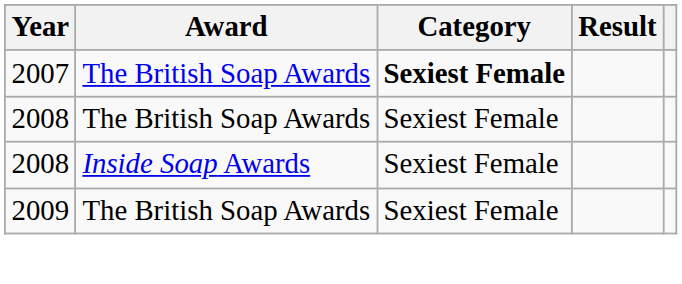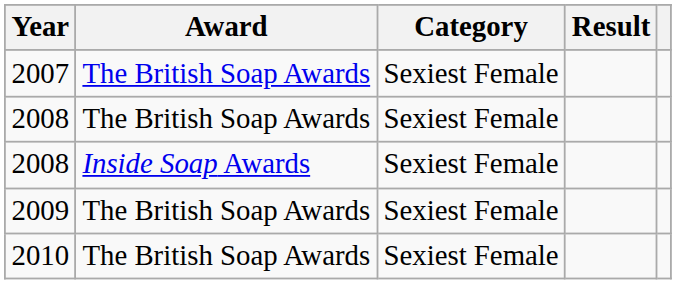 <table class="wikitable sortable">
 <tr>
 <th>Year</th>
 <th>Award</th>
 <th>Category</th>
 <th>Result</th>
 <th scope=col class=unsortable></th>
 </tr>
 <tr>
 <td>2007</td>
 <td><a href='#'>The British Soap Awards</a></td>
-<td><strong>Sexiest Female</strong></td>
+<td>Sexiest Female</td>
 <td></td>
 <td align="center"></td>
 </tr>
 <tr>
 <td>2008</td>
 <td>The British Soap Awards</td>
 <td>Sexiest Female</td>
 <td></td>
 <td align="center"></td>
 </tr>
 <tr>
 <td>2008</td>
 <td><a href='#'><em>Inside Soap</em> Awards</a></td>
 <td>Sexiest Female</td>
 <td></td>
 <td align="center"></td>
 </tr>
 <tr>
 <td>2009</td>
 <td>The British Soap Awards</td>
 <td>Sexiest Female</td>
 <td></td>
 <td align="center"></td>
 </tr>
+<tr>
+<td>2010</td>
+<td>The British Soap Awards</td>
+<td>Sexiest Female</td>
+<td></td>
+<td align="center"></td>
+</tr>
 </table>
